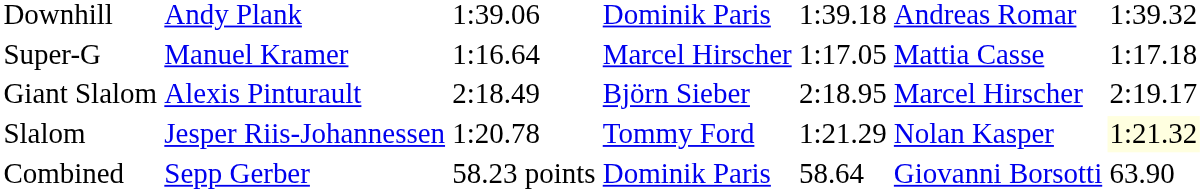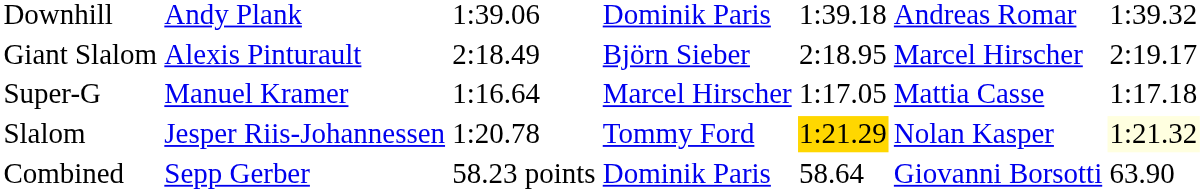 <table>
 <tr>
 <td>Downhill</td>
 <td><a href='#'>Andy Plank</a><br></td>
 <td>1:39.06</td>
 <td><a href='#'>Dominik Paris</a><br></td>
 <td>1:39.18</td>
 <td><a href='#'>Andreas Romar</a><br></td>
 <td>1:39.32</td>
 </tr>
 <tr>
+<td>Giant Slalom</td>
+<td><a href='#'>Alexis Pinturault</a><br></td>
+<td>2:18.49</td>
+<td><a href='#'>Björn Sieber</a><br></td>
+<td>2:18.95</td>
+<td><a href='#'>Marcel Hirscher</a><br></td>
+<td>2:19.17</td>
+</tr>
+<tr>
 <td>Super-G</td>
 <td><a href='#'>Manuel Kramer</a><br></td>
 <td>1:16.64</td>
 <td><a href='#'>Marcel Hirscher</a><br></td>
 <td>1:17.05</td>
 <td><a href='#'>Mattia Casse</a><br></td>
 <td>1:17.18</td>
 </tr>
 <tr>
-<td>Giant Slalom</td>
-<td><a href='#'>Alexis Pinturault</a><br></td>
-<td>2:18.49</td>
-<td><a href='#'>Björn Sieber</a><br></td>
-<td>2:18.95</td>
-<td><a href='#'>Marcel Hirscher</a><br></td>
-<td>2:19.17</td>
-</tr>
-<tr>
 <td>Slalom</td>
 <td><a href='#'>Jesper Riis-Johannessen</a><br></td>
 <td>1:20.78</td>
 <td><a href='#'>Tommy Ford</a><br></td>
-<td>1:21.29</td>
+<td style="background: gold;">1:21.29</td>
 <td><a href='#'>Nolan Kasper</a><br></td>
 <td style="background: lightyellow;">1:21.32</td>
 </tr>
 <tr>
 <td>Combined</td>
 <td><a href='#'>Sepp Gerber</a><br></td>
 <td>58.23 points</td>
 <td><a href='#'>Dominik Paris</a><br></td>
 <td>58.64</td>
 <td><a href='#'>Giovanni Borsotti</a><br></td>
 <td>63.90</td>
 </tr>
 </table>
